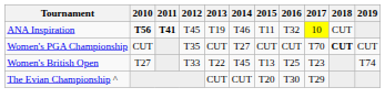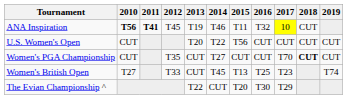 <table class="wikitable" style="font-size:95%;text-align:center;">
 <tr>
 <th>Tournament</th>
 <th>2010</th>
 <th>2011</th>
 <th>2012</th>
 <th>2013</th>
 <th>2014</th>
 <th>2015</th>
 <th>2016</th>
 <th>2017</th>
 <th>2018</th>
 <th>2019</th>
 </tr>
 <tr>
 <td align=left><a href='#'>ANA Inspiration</a></td>
 <td><strong>T56</strong></td>
 <td><strong>T41</strong></td>
 <td>T45</td>
 <td>T19</td>
 <td>T46</td>
 <td>T11</td>
 <td>T32</td>
 <td style="background:yellow;">10</td>
 <td>CUT</td>
 <td style="background:#eeeeee;"></td>
 </tr>
 <tr>
+<td align=left><a href='#'>U.S. Women's Open</a></td>
+<td>CUT</td>
+<td style="background:#eeeeee;"></td>
+<td style="background:#eeeeee;"></td>
+<td>T20</td>
+<td>T22</td>
+<td>T56</td>
+<td>CUT</td>
+<td>CUT</td>
+<td>CUT</td>
+<td>CUT</td>
+</tr>
+<tr>
 <td align=left><a href='#'>Women's PGA Championship</a></td>
 <td>CUT</td>
 <td style="background:#eeeeee;"></td>
 <td>T35</td>
 <td>CUT</td>
 <td>T27</td>
 <td>CUT</td>
 <td>CUT</td>
 <td>T70</td>
 <td><strong>CUT</strong></td>
 <td>CUT</td>
 </tr>
 <tr>
 <td align=left><a href='#'>Women's British Open</a></td>
 <td>T27</td>
 <td style="background:#eeeeee;"></td>
 <td>T33</td>
-<td>T22</td>
+<td>CUT</td>
 <td>T45</td>
 <td>T13</td>
 <td>T25</td>
 <td>T23</td>
 <td style="background:#eeeeee;"></td>
 <td>T74</td>
 </tr>
 <tr>
 <td align=left><a href='#'>The Evian Championship</a> ^</td>
 <td style="background:#eeeeee;" colspan=3></td>
-<td>CUT</td>
+<td>T22</td>
 <td>CUT</td>
 <td>T20</td>
 <td>T30</td>
 <td>T29</td>
 <td style="background:#eeeeee;"></td>
 <td style="background:#eeeeee;"></td>
 </tr>
 </table>
